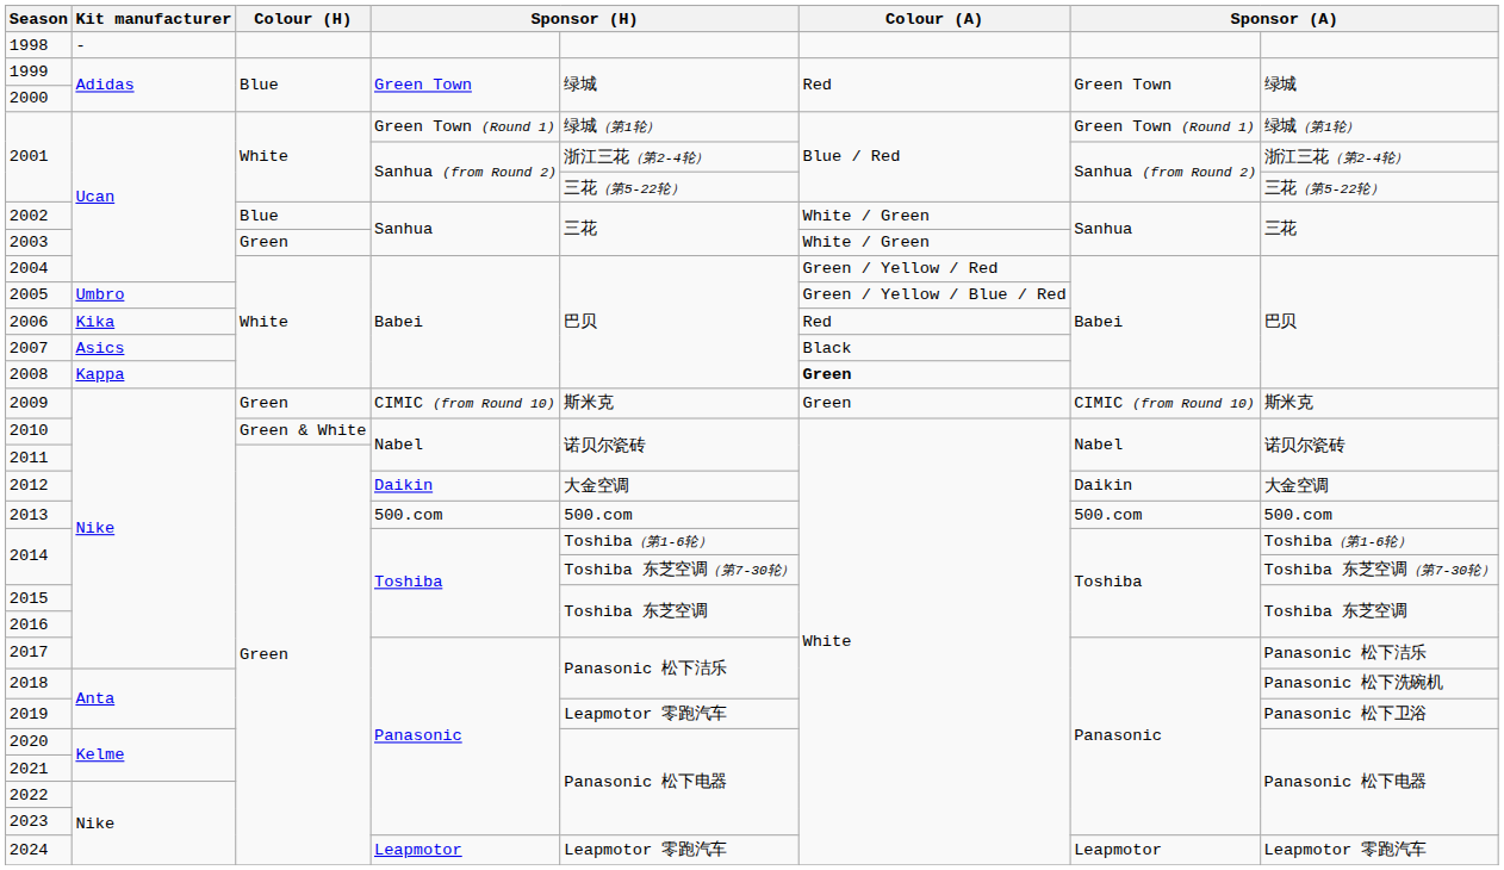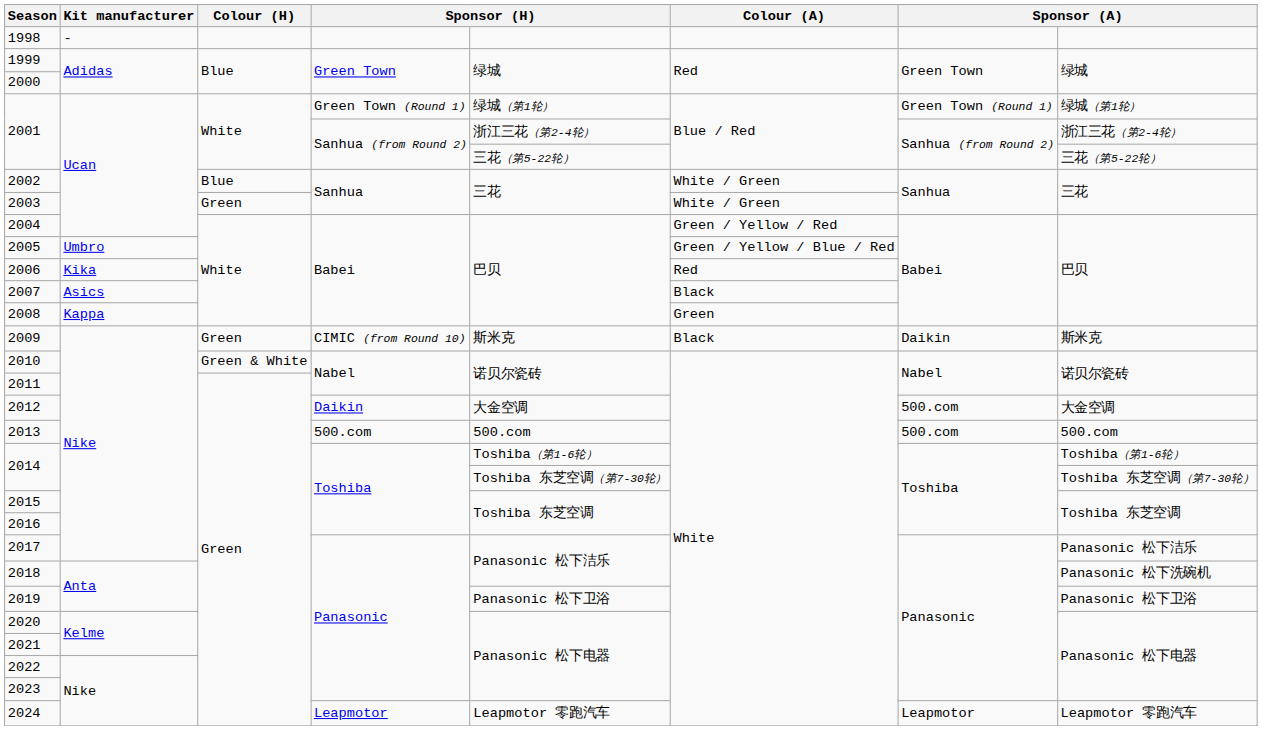 <table class="wikitable + sortable">
 <tr>
 <th>Season</th>
 <th>Kit manufacturer</th>
 <th>Colour (H)</th>
 <th colspan="2">Sponsor (H)</th>
 <th>Colour (A)</th>
 <th colspan="2">Sponsor (A)</th>
 </tr>
 <tr>
 <td>1998</td>
 <td>-</td>
 <td></td>
 <td></td>
 <td></td>
 <td></td>
 <td></td>
 <td></td>
 </tr>
 <tr>
 <td>1999</td>
 <td rowspan="2"><a href='#'>Adidas</a></td>
 <td rowspan="2">Blue</td>
 <td rowspan="2"><a href='#'>Green Town</a></td>
 <td rowspan="2">绿城</td>
 <td rowspan="2">Red</td>
 <td rowspan="2">Green Town</td>
 <td rowspan="2">绿城</td>
 </tr>
 <tr>
 <td>2000</td>
 </tr>
 <tr>
 <td rowspan="3">2001</td>
 <td rowspan="6"><a href='#'>Ucan</a></td>
 <td rowspan="3">White</td>
 <td>Green Town <em><small>(Round 1)</small></em></td>
 <td>绿城<em><small>（第1轮）</small></em></td>
 <td rowspan="3">Blue / Red</td>
 <td>Green Town <em><small>(Round 1)</small></em></td>
 <td>绿城<em><small>（第1轮）</small></em></td>
 </tr>
 <tr>
 <td rowspan="2">Sanhua <em><small>(from Round 2)</small></em></td>
 <td>浙江三花<small><em>（第2-4轮）</em></small></td>
 <td rowspan="2">Sanhua <em><small>(from Round 2)</small></em></td>
 <td>浙江三花<small><em>（第2-4轮）</em></small></td>
 </tr>
 <tr>
 <td>三花<em><small>（第5-22轮）</small></em></td>
 <td>三花<em><small>（第5-22轮）</small></em></td>
 </tr>
 <tr>
 <td>2002</td>
 <td>Blue</td>
 <td rowspan="2">Sanhua</td>
 <td rowspan="2">三花</td>
 <td>White / Green</td>
 <td rowspan="2">Sanhua</td>
 <td rowspan="2">三花</td>
 </tr>
 <tr>
 <td>2003</td>
 <td>Green</td>
 <td>White / Green</td>
 </tr>
 <tr>
 <td>2004</td>
 <td rowspan="5">White</td>
 <td rowspan="5">Babei</td>
 <td rowspan="5">巴贝</td>
 <td>Green / Yellow / Red</td>
 <td rowspan="5">Babei</td>
 <td rowspan="5">巴贝</td>
 </tr>
 <tr>
 <td>2005</td>
 <td><a href='#'>Umbro</a></td>
 <td>Green / Yellow / Blue / Red</td>
 </tr>
 <tr>
 <td>2006</td>
 <td><a href='#'>Kika</a></td>
 <td>Red</td>
 </tr>
 <tr>
 <td>2007</td>
 <td><a href='#'>Asics</a></td>
 <td>Black</td>
 </tr>
 <tr>
 <td>2008</td>
 <td><a href='#'>Kappa</a></td>
-<td><strong>Green</strong></td>
+<td>Green</td>
 </tr>
 <tr>
 <td>2009</td>
 <td rowspan="10"><a href='#'>Nike</a></td>
 <td>Green</td>
 <td>CIMIC <em><small>(from Round 10)</small></em></td>
 <td>斯米克</td>
-<td>Green</td>
-<td>CIMIC <em><small>(from Round 10)</small></em></td>
+<td>Black</td>
+<td>Daikin</td>
 <td>斯米克</td>
 </tr>
 <tr>
 <td>2010</td>
 <td>Green & White</td>
 <td rowspan="2">Nabel</td>
 <td rowspan="2">诺贝尔瓷砖</td>
 <td rowspan="16">White</td>
 <td rowspan="2">Nabel</td>
 <td rowspan="2">诺贝尔瓷砖</td>
 </tr>
 <tr>
 <td>2011</td>
 <td rowspan="15">Green</td>
 </tr>
 <tr>
 <td>2012</td>
 <td><a href='#'>Daikin</a></td>
 <td>大金空调</td>
-<td>Daikin</td>
+<td>500.com</td>
 <td>大金空调</td>
 </tr>
 <tr>
 <td>2013</td>
 <td>500.com</td>
 <td>500.com</td>
 <td>500.com</td>
 <td>500.com</td>
 </tr>
 <tr>
 <td rowspan="2">2014</td>
 <td rowspan="4"><a href='#'>Toshiba</a></td>
 <td>Toshiba<small><em>（第1-6轮）</em></small></td>
 <td rowspan="4">Toshiba</td>
 <td>Toshiba<small><em>（第1-6轮）</em></small></td>
 </tr>
 <tr>
 <td>Toshiba 东芝空调<small><em>（第7-30轮）</em></small></td>
 <td>Toshiba 东芝空调<small><em>（第7-30轮）</em></small></td>
 </tr>
 <tr>
 <td>2015</td>
 <td rowspan="2">Toshiba 东芝空调</td>
 <td rowspan="2">Toshiba 东芝空调</td>
 </tr>
 <tr>
 <td>2016</td>
 </tr>
 <tr>
 <td>2017</td>
 <td rowspan="7"><a href='#'>Panasonic</a></td>
 <td rowspan="2">Panasonic 松下洁乐</td>
 <td rowspan="7">Panasonic</td>
 <td>Panasonic 松下洁乐</td>
 </tr>
 <tr>
 <td>2018</td>
 <td rowspan="2"><a href='#'>Anta</a></td>
 <td>Panasonic 松下洗碗机</td>
 </tr>
 <tr>
 <td>2019</td>
-<td>Leapmotor 零跑汽车</td>
+<td>Panasonic 松下卫浴</td>
 <td>Panasonic 松下卫浴</td>
 </tr>
 <tr>
 <td>2020</td>
 <td rowspan="2"><a href='#'>Kelme</a></td>
 <td rowspan="4">Panasonic 松下电器</td>
 <td rowspan="4">Panasonic 松下电器</td>
 </tr>
 <tr>
 <td>2021</td>
 </tr>
 <tr>
 <td>2022</td>
 <td rowspan="3">Nike</td>
 </tr>
 <tr>
 <td>2023</td>
 </tr>
 <tr>
 <td>2024</td>
 <td><a href='#'>Leapmotor</a></td>
 <td>Leapmotor 零跑汽车</td>
 <td>Leapmotor</td>
 <td>Leapmotor 零跑汽车</td>
 </tr>
 </table>
